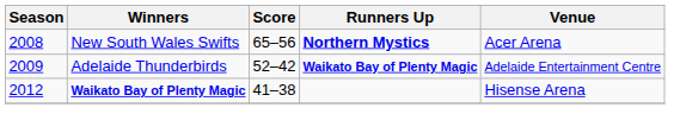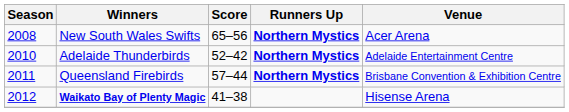 <table class="wikitable collapsible">
 <tr>
 <th>Season</th>
 <th>Winners</th>
 <th>Score</th>
 <th>Runners Up</th>
 <th>Venue</th>
 </tr>
 <tr>
 <td><a href='#'>2008</a></td>
 <td><a href='#'>New South Wales Swifts</a></td>
 <td>65–56</td>
 <td><strong><a href='#'>Northern Mystics</a></strong></td>
 <td><a href='#'>Acer Arena</a></td>
 </tr>
 <tr>
-<td><a href='#'>2009</a></td>
+<td><a href='#'>2010</a></td>
 <td><a href='#'>Adelaide Thunderbirds</a></td>
 <td>52–42</td>
-<td><small><strong><a href='#'>Waikato Bay of Plenty Magic</a></strong></small></td>
+<td><strong><a href='#'>Northern Mystics</a></strong></td>
 <td><small><a href='#'>Adelaide Entertainment Centre</a></small></td>
+</tr>
+<tr>
+<td><a href='#'>2011</a></td>
+<td><a href='#'>Queensland Firebirds</a></td>
+<td>57–44</td>
+<td><strong><a href='#'>Northern Mystics</a></strong></td>
+<td><small><a href='#'>Brisbane Convention & Exhibition Centre</a></small></td>
 </tr>
 <tr>
 <td><a href='#'>2012</a></td>
 <td><small><strong><a href='#'>Waikato Bay of Plenty Magic</a></strong></small></td>
 <td>41–38</td>
 <td></td>
 <td><a href='#'>Hisense Arena</a></td>
 </tr>
 <tr>
 </tr>
 </table>
